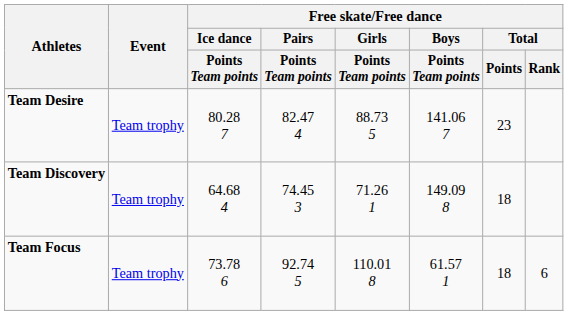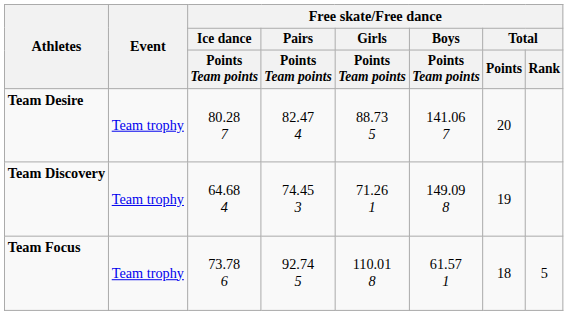 <table class="wikitable" style="font-size:90%">
 <tr>
 <th rowspan=3>Athletes</th>
 <th rowspan=3>Event</th>
 <th colspan=6>Free skate/Free dance</th>
 </tr>
 <tr style="font-size:95%">
 <th>Ice dance</th>
 <th>Pairs</th>
 <th>Girls</th>
 <th>Boys</th>
 <th colspan=2>Total</th>
 </tr>
 <tr style="font-size:95%">
 <th>Points<br><em>Team points</em></th>
 <th>Points<br><em>Team points</em></th>
 <th>Points<br><em>Team points</em></th>
 <th>Points<br><em>Team points</em></th>
 <th>Points</th>
 <th>Rank</th>
 </tr>
 <tr align=center>
 <td align=left><strong>Team Desire</strong><br><br><br><br></td>
 <td align=left><a href='#'>Team trophy</a></td>
 <td>80.28<br><em>7</em></td>
 <td>82.47<br><em>4</em></td>
 <td>88.73<br><em>5</em></td>
 <td>141.06<br><em>7</em></td>
-<td>23</td>
+<td>20</td>
 <td></td>
 </tr>
 <tr align=center>
 <td align=left><strong>Team Discovery</strong><br><br><br><br></td>
 <td align=left><a href='#'>Team trophy</a></td>
 <td>64.68<br><em>4</em></td>
 <td>74.45<br><em>3</em></td>
 <td>71.26<br><em>1</em></td>
 <td>149.09<br><em>8</em></td>
-<td>18</td>
+<td>19</td>
 <td></td>
 </tr>
 <tr align=center>
 <td align=left><strong>Team Focus</strong><br><br><br><br></td>
 <td align=left><a href='#'>Team trophy</a></td>
 <td>73.78<br><em>6</em></td>
 <td>92.74<br><em>5</em></td>
 <td>110.01<br><em>8</em></td>
 <td>61.57<br><em>1</em></td>
 <td>18</td>
-<td>6</td>
+<td>5</td>
 </tr>
 </table>
